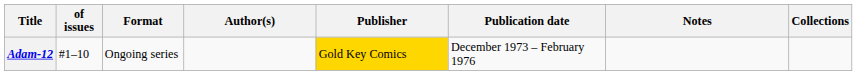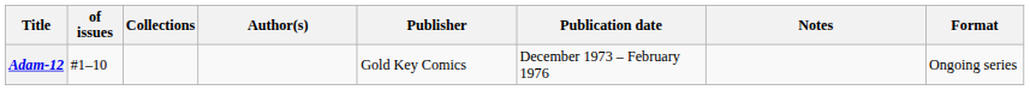 <table class="wikitable">
 <tr>
 <th>Title</th>
 <th style="width:40pt"> of issues</th>
-<th style="width:75pt">Format</th>
+<th>Collections</th>
 <th style="width:125pt">Author(s)</th>
 <th style="width:125pt">Publisher</th>
 <th style="width:150pt">Publication date</th>
 <th style="width:175pt">Notes</th>
-<th>Collections</th>
+<th style="width:75pt">Format</th>
 </tr>
 <tr>
 <th><em><a href='#'>Adam-12</a></em></th>
 <td>#1–10</td>
-<td>Ongoing series</td>
 <td></td>
-<td style="background: gold;">Gold Key Comics</td>
+<td></td>
+<td>Gold Key Comics</td>
 <td>December 1973 – February 1976</td>
 <td></td>
-<td></td>
+<td>Ongoing series</td>
 </tr>
 </table>
